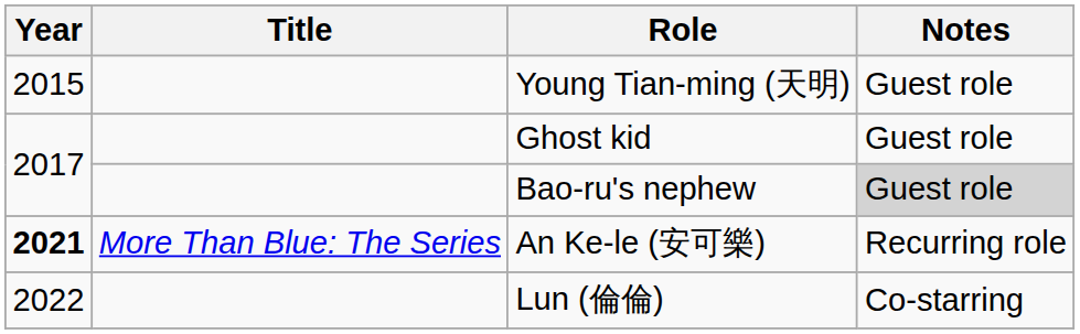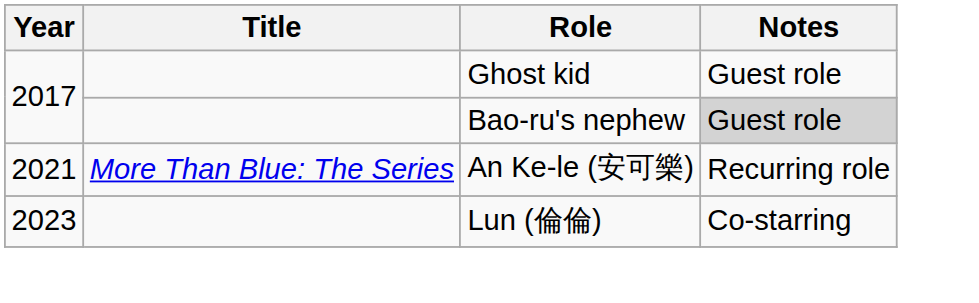 <table class="wikitable">
 <tr>
 <th>Year</th>
 <th>Title</th>
 <th>Role</th>
 <th>Notes</th>
-</tr>
-<tr>
-<td>2015</td>
-<td><em></em></td>
-<td>Young Tian-ming (天明)</td>
-<td>Guest role</td>
 </tr>
 <tr>
 <td rowspan="2">2017</td>
 <td><em></em></td>
 <td>Ghost kid</td>
 <td>Guest role</td>
 </tr>
 <tr>
 <td><em></em></td>
 <td>Bao-ru's nephew</td>
 <td style="background: lightgrey;">Guest role</td>
 </tr>
 <tr>
-<td><strong>2021</strong></td>
+<td>2021</td>
 <td><em><a href='#'>More Than Blue: The Series</a></em></td>
 <td>An Ke-le (安可樂)</td>
 <td>Recurring role</td>
 </tr>
 <tr>
-<td>2022</td>
+<td>2023</td>
 <td><em></em></td>
 <td>Lun (倫倫)</td>
 <td>Co-starring</td>
 </tr>
 </table>
